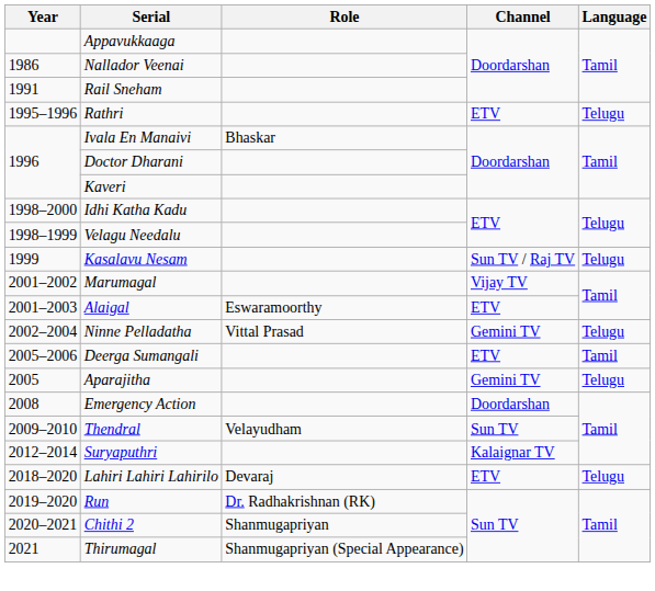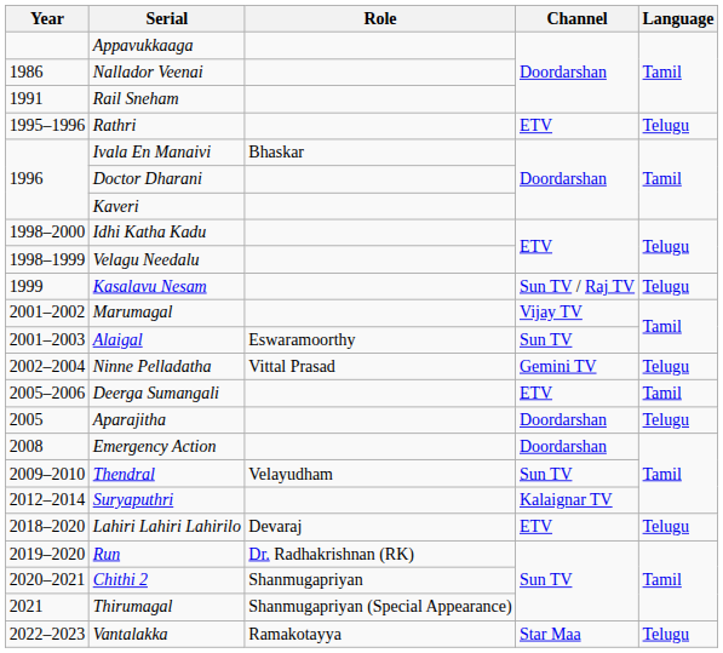 <table class="wikitable sortable">
 <tr>
 <th>Year</th>
 <th>Serial</th>
 <th>Role</th>
 <th>Channel</th>
 <th>Language</th>
 </tr>
 <tr>
 <td></td>
 <td><em>Appavukkaaga</em></td>
 <td></td>
 <td rowspan="3"><a href='#'>Doordarshan</a></td>
 <td rowspan="3"><a href='#'>Tamil</a></td>
 </tr>
 <tr>
 <td>1986</td>
 <td><em>Nallador Veenai</em></td>
 <td></td>
 </tr>
 <tr>
 <td>1991</td>
 <td><em>Rail Sneham</em></td>
 <td></td>
 </tr>
 <tr>
 <td>1995–1996</td>
 <td><em>Rathri</em></td>
 <td></td>
 <td><a href='#'>ETV</a></td>
 <td><a href='#'>Telugu</a></td>
 </tr>
 <tr>
 <td rowspan="3">1996</td>
 <td><em>Ivala En Manaivi</em></td>
 <td>Bhaskar</td>
 <td rowspan="3"><a href='#'>Doordarshan</a></td>
 <td rowspan="3"><a href='#'>Tamil</a></td>
 </tr>
 <tr>
 <td><em>Doctor Dharani</em></td>
 <td></td>
 </tr>
 <tr>
 <td><em>Kaveri</em></td>
 <td></td>
 </tr>
 <tr>
 <td>1998–2000</td>
 <td><em>Idhi Katha Kadu</em></td>
 <td></td>
 <td rowspan="2"><a href='#'>ETV</a></td>
 <td rowspan="2"><a href='#'>Telugu</a></td>
 </tr>
 <tr>
 <td>1998–1999</td>
 <td><em>Velagu Needalu</em></td>
 <td></td>
 </tr>
 <tr>
 <td>1999</td>
 <td><em><a href='#'>Kasalavu Nesam</a></em></td>
 <td></td>
 <td><a href='#'>Sun TV</a> / <a href='#'>Raj TV</a></td>
 <td><a href='#'>Telugu</a></td>
 </tr>
 <tr>
 <td>2001–2002</td>
 <td><em>Marumagal</em></td>
 <td></td>
 <td><a href='#'>Vijay TV</a></td>
 <td rowspan="2"><a href='#'>Tamil</a></td>
 </tr>
 <tr>
 <td>2001–2003</td>
 <td><em><a href='#'>Alaigal</a></em></td>
 <td>Eswaramoorthy</td>
-<td><a href='#'>ETV</a></td>
+<td><a href='#'>Sun TV</a></td>
 </tr>
 <tr>
 <td>2002–2004</td>
 <td><em>Ninne Pelladatha</em></td>
 <td>Vittal Prasad</td>
 <td><a href='#'>Gemini TV</a></td>
 <td><a href='#'>Telugu</a></td>
 </tr>
 <tr>
 <td>2005–2006</td>
 <td><em>Deerga Sumangali</em></td>
 <td></td>
 <td><a href='#'>ETV</a></td>
 <td><a href='#'>Tamil</a></td>
 </tr>
 <tr>
 <td>2005</td>
 <td><em>Aparajitha</em></td>
 <td></td>
-<td><a href='#'>Gemini TV</a></td>
+<td><a href='#'>Doordarshan</a></td>
 <td><a href='#'>Telugu</a></td>
 </tr>
 <tr>
 <td>2008</td>
 <td><em>Emergency Action</em></td>
 <td></td>
 <td><a href='#'>Doordarshan</a></td>
 <td rowspan="3"><a href='#'>Tamil</a></td>
 </tr>
 <tr>
 <td>2009–2010</td>
 <td><em><a href='#'>Thendral</a></em></td>
 <td>Velayudham</td>
 <td><a href='#'>Sun TV</a></td>
 </tr>
 <tr>
 <td>2012–2014</td>
 <td><em><a href='#'>Suryaputhri</a></em></td>
 <td></td>
 <td><a href='#'>Kalaignar TV</a></td>
 </tr>
 <tr>
 <td>2018–2020</td>
 <td><em>Lahiri Lahiri Lahirilo</em></td>
 <td>Devaraj</td>
 <td><a href='#'>ETV</a></td>
 <td><a href='#'>Telugu</a></td>
 </tr>
 <tr>
 <td>2019–2020</td>
 <td><em><a href='#'>Run</a></em></td>
 <td><a href='#'>Dr.</a> Radhakrishnan (RK)</td>
 <td rowspan=3><a href='#'>Sun TV</a></td>
 <td rowspan=3><a href='#'>Tamil</a></td>
 </tr>
 <tr>
 <td>2020–2021</td>
 <td><em><a href='#'>Chithi 2</a></em></td>
 <td>Shanmugapriyan</td>
 </tr>
 <tr>
 <td>2021</td>
 <td><em>Thirumagal</em></td>
 <td>Shanmugapriyan (Special Appearance)</td>
 </tr>
+<tr>
+<td>2022–2023</td>
+<td><em>Vantalakka</em></td>
+<td>Ramakotayya</td>
+<td><a href='#'>Star Maa</a></td>
+<td><a href='#'>Telugu</a></td>
+</tr>
 </table>
